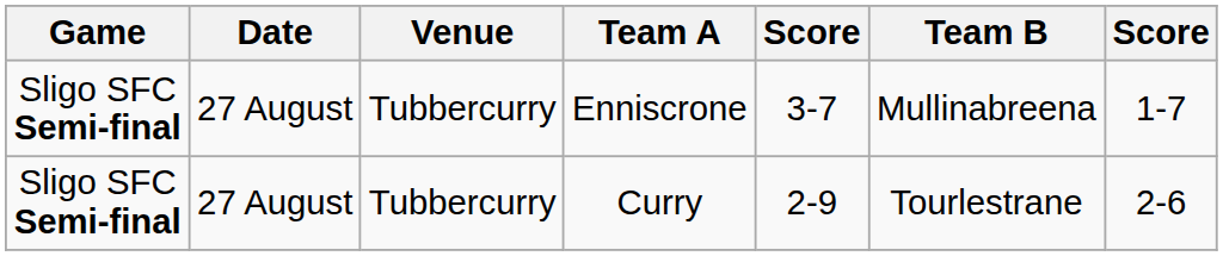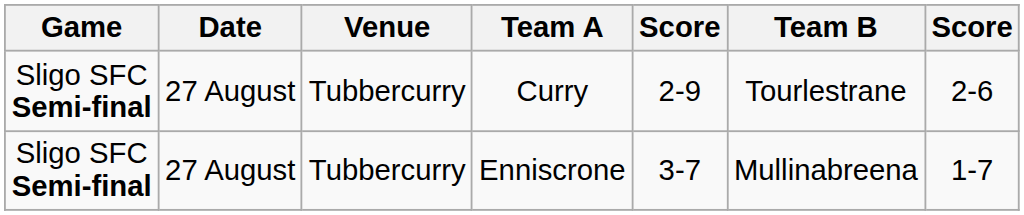 <table class="wikitable">
 <tr>
 <th>Game</th>
 <th>Date</th>
 <th>Venue</th>
 <th>Team A</th>
 <th>Score</th>
 <th>Team B</th>
 <th>Score</th>
 </tr>
 <tr align="center">
 <td>Sligo SFC<br><strong>Semi-final</strong></td>
 <td>27 August</td>
 <td>Tubbercurry</td>
+<td>Curry</td>
+<td>2-9</td>
+<td>Tourlestrane</td>
+<td>2-6</td>
+</tr>
+<tr align="center">
+<td>Sligo SFC<br><strong>Semi-final</strong></td>
+<td>27 August</td>
+<td>Tubbercurry</td>
 <td>Enniscrone</td>
 <td>3-7</td>
 <td>Mullinabreena</td>
 <td>1-7</td>
 </tr>
-<tr align="center">
-<td>Sligo SFC<br><strong>Semi-final</strong></td>
-<td>27 August</td>
-<td>Tubbercurry</td>
-<td>Curry</td>
-<td>2-9</td>
-<td>Tourlestrane</td>
-<td>2-6</td>
-</tr>
 </table>
